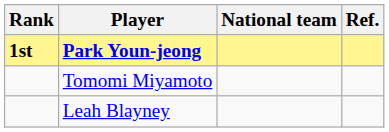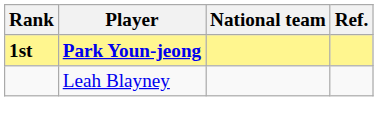 <table class="wikitable">
 <tr>
 <th>Rank</th>
 <th>Player</th>
 <th>National team</th>
 <th>Ref.</th>
 </tr>
 <tr bgcolor="#FFF68F">
 <td><strong>1st</strong></td>
 <td><strong><a href='#'>Park Youn-jeong</a></strong></td>
 <td><strong></strong></td>
 <td></td>
 </tr>
 <tr>
 <td></td>
-<td><a href='#'>Tomomi Miyamoto</a></td>
-<td></td>
-<td></td>
-</tr>
-<tr>
-<td></td>
 <td><a href='#'>Leah Blayney</a></td>
 <td></td>
 <td></td>
 </tr>
 </table>
